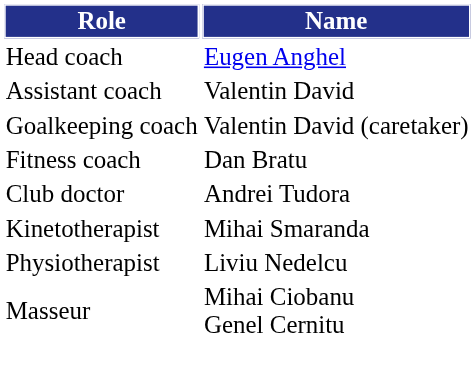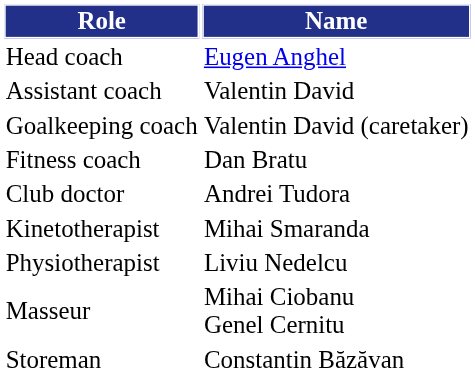 <table class="toccolours">
 <tr>
 <th style="background:#23308A;color:white;border:1px solid white">Role</th>
 <th style="background:#23308A;color:white;border:1px solid white">Name</th>
 </tr>
 <tr>
 <td>Head coach</td>
 <td> <a href='#'>Eugen Anghel</a></td>
 </tr>
 <tr>
 <td>Assistant coach</td>
 <td> Valentin David</td>
 </tr>
 <tr>
 <td>Goalkeeping coach</td>
 <td> Valentin David (caretaker)</td>
 </tr>
 <tr>
 <td>Fitness coach</td>
 <td> Dan Bratu</td>
 </tr>
 <tr>
 <td>Club doctor</td>
 <td> Andrei Tudora</td>
 </tr>
 <tr>
 <td>Kinetotherapist</td>
 <td> Mihai Smaranda</td>
 </tr>
 <tr>
 <td>Physiotherapist</td>
 <td> Liviu Nedelcu</td>
 </tr>
 <tr>
 <td>Masseur</td>
 <td> Mihai Ciobanu <br>  Genel Cernitu</td>
 </tr>
+<tr>
+<td>Storeman</td>
+<td> Constantin Băzăvan</td>
+<td></td>
+</tr>
 </table>
